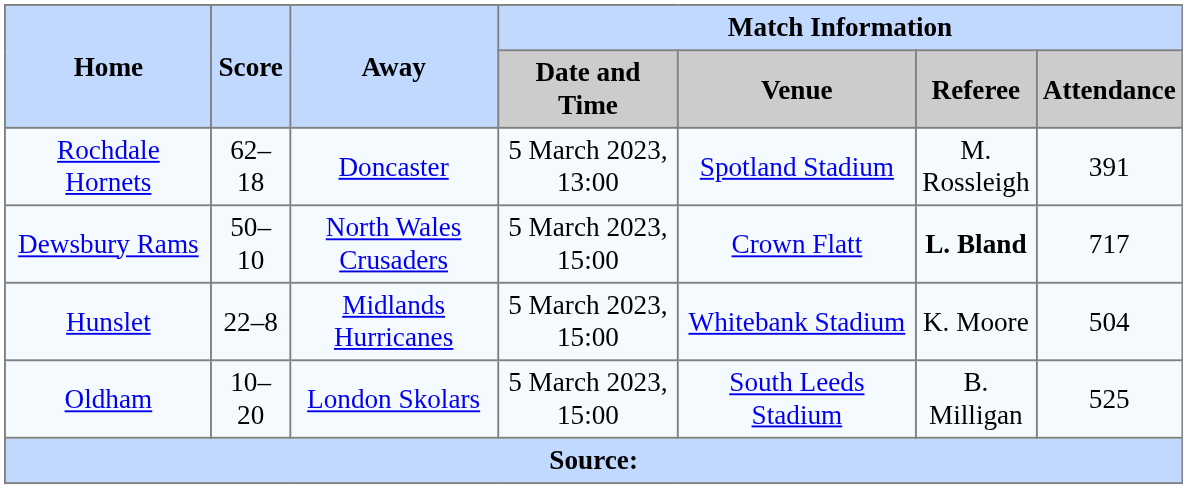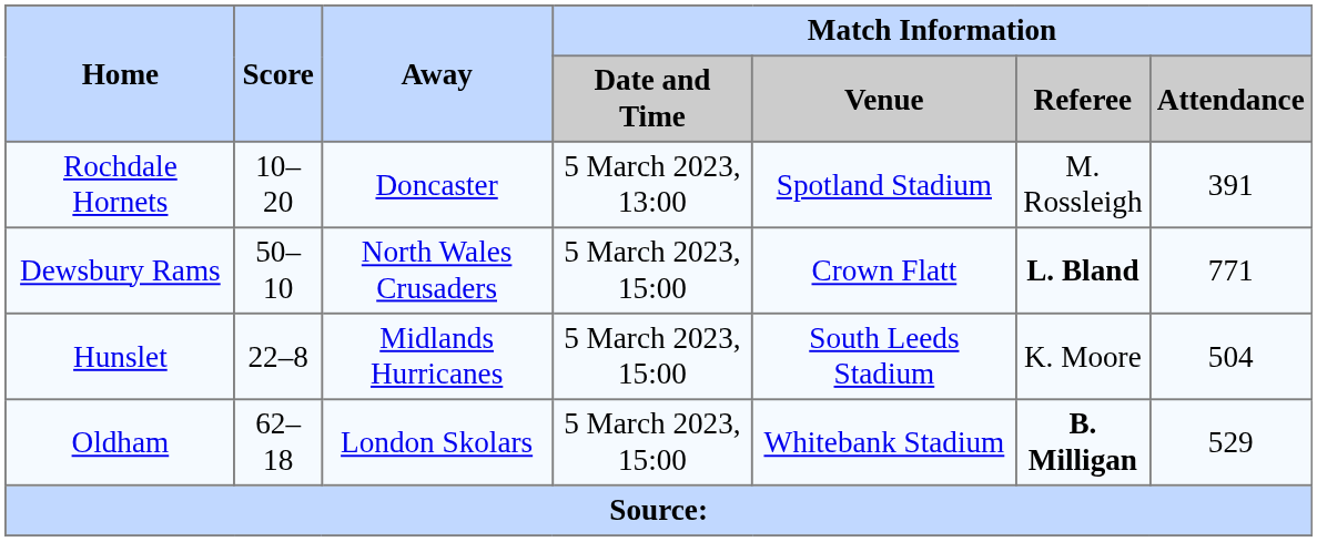 <table border=1 style="border-collapse:collapse; font-size:90%; text-align:center;" cellpadding=3 cellspacing=0 width=100%>
 <tr bgcolor=#C1D8FF>
 <th scope="col" rowspan=2 width=19%>Home</th>
 <th scope="col" rowspan=2 width=6%>Score</th>
 <th scope="col" rowspan=2 width=19%>Away</th>
 <th colspan=4>Match Information</th>
 </tr>
 <tr bgcolor=#CCCCCC>
 <th scope="col" width=17%>Date and Time</th>
 <th scope="col" width=22%>Venue</th>
 <th scope="col" width=10%>Referee</th>
 <th scope="col" width=7%>Attendance</th>
 </tr>
 <tr bgcolor=#F5FAFF>
 <td> <a href='#'>Rochdale Hornets</a></td>
-<td>62–18</td>
+<td>10–20</td>
 <td> <a href='#'>Doncaster</a></td>
 <td>5 March 2023, 13:00</td>
 <td><a href='#'>Spotland Stadium</a></td>
 <td>M. Rossleigh</td>
 <td>391</td>
 </tr>
 <tr bgcolor=#F5FAFF>
 <td> <a href='#'>Dewsbury Rams</a></td>
 <td>50–10</td>
 <td>  <a href='#'>North Wales Crusaders</a></td>
 <td>5 March 2023, 15:00</td>
 <td><a href='#'>Crown Flatt</a></td>
 <td><strong>L. Bland</strong></td>
-<td>717</td>
+<td>771</td>
 </tr>
 <tr bgcolor=#F5FAFF>
 <td> <a href='#'>Hunslet</a></td>
 <td>22–8</td>
 <td> <a href='#'>Midlands Hurricanes</a></td>
 <td>5 March 2023, 15:00</td>
-<td><a href='#'>Whitebank Stadium</a></td>
+<td><a href='#'>South Leeds Stadium</a></td>
 <td>K. Moore</td>
 <td>504</td>
 </tr>
 <tr bgcolor=#F5FAFF>
 <td> <a href='#'>Oldham</a></td>
-<td>10–20</td>
+<td>62–18</td>
 <td> <a href='#'>London Skolars</a></td>
 <td>5 March 2023, 15:00</td>
-<td><a href='#'>South Leeds Stadium</a></td>
-<td>B. Milligan</td>
-<td>525</td>
+<td><a href='#'>Whitebank Stadium</a></td>
+<td><strong>B. Milligan</strong></td>
+<td>529</td>
 </tr>
 <tr style="background:#c1d8ff;">
 <th colspan=7>Source:</th>
 </tr>
 </table>
